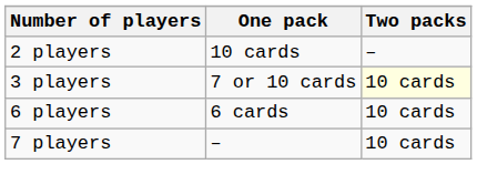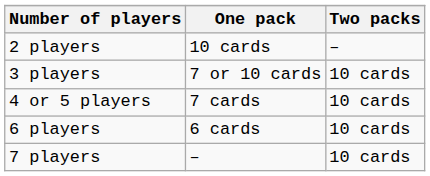 <table class="wikitable" style = "float:right">
 <tr>
 </tr>
 <tr>
 <th>Number of players</th>
 <th>One pack</th>
 <th>Two packs</th>
 </tr>
 <tr>
 <td>2 players</td>
 <td>10 cards</td>
 <td>–</td>
 </tr>
 <tr>
 <td>3 players</td>
 <td>7 or 10 cards</td>
-<td style="background: lightyellow;">10 cards</td>
+<td>10 cards</td>
+</tr>
+<tr>
+<td>4 or 5 players</td>
+<td>7 cards</td>
+<td>10 cards</td>
 </tr>
 <tr>
 <td>6 players</td>
 <td>6 cards</td>
 <td>10 cards</td>
 </tr>
 <tr>
 <td>7 players</td>
 <td>–</td>
 <td>10 cards</td>
 </tr>
 </table>
